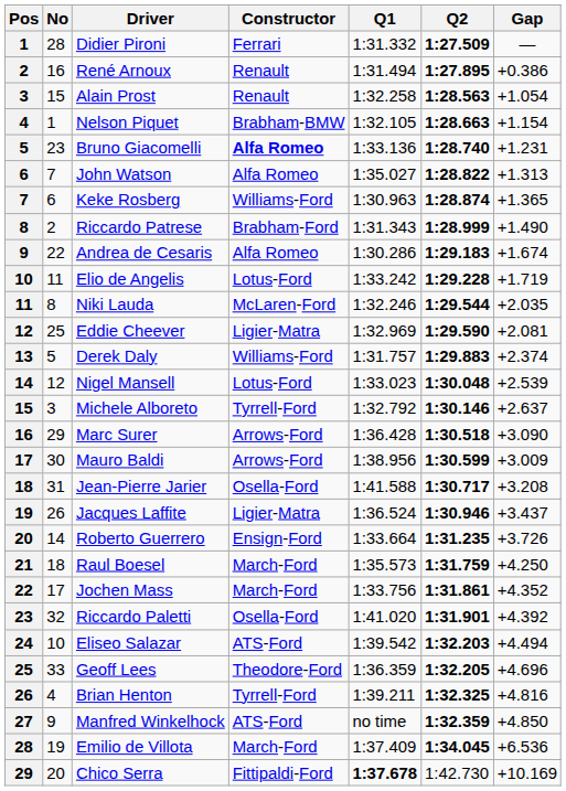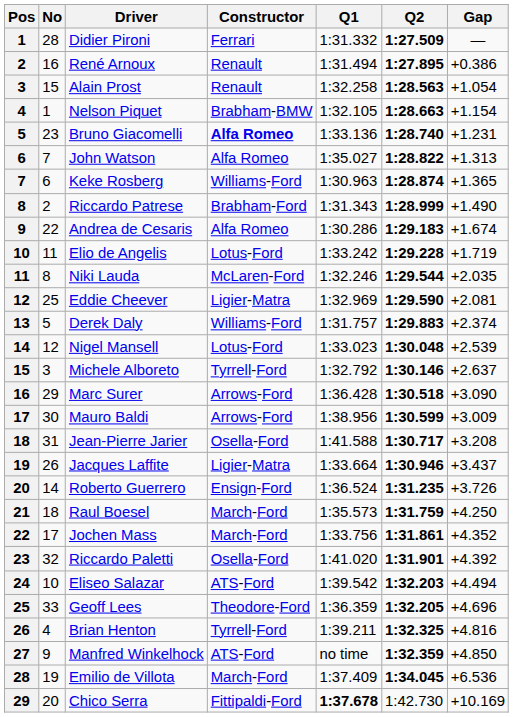 <table class="wikitable sortable" style="font-size:95%;">
 <tr>
 <th>Pos</th>
 <th>No</th>
 <th>Driver</th>
 <th>Constructor</th>
 <th>Q1</th>
 <th>Q2</th>
 <th>Gap</th>
 </tr>
 <tr>
 <th>1</th>
 <td>28</td>
 <td> <a href='#'>Didier Pironi</a></td>
 <td><a href='#'>Ferrari</a></td>
 <td>1:31.332</td>
 <td><strong>1:27.509</strong></td>
 <td align="center">—</td>
 </tr>
 <tr>
 <th>2</th>
 <td>16</td>
 <td> <a href='#'>René Arnoux</a></td>
 <td><a href='#'>Renault</a></td>
 <td>1:31.494</td>
 <td><strong>1:27.895</strong></td>
 <td>+0.386</td>
 </tr>
 <tr>
 <th>3</th>
 <td>15</td>
 <td> <a href='#'>Alain Prost</a></td>
 <td><a href='#'>Renault</a></td>
 <td>1:32.258</td>
 <td><strong>1:28.563</strong></td>
 <td>+1.054</td>
 </tr>
 <tr>
 <th>4</th>
 <td>1</td>
 <td> <a href='#'>Nelson Piquet</a></td>
 <td><a href='#'>Brabham</a>-<a href='#'>BMW</a></td>
 <td>1:32.105</td>
 <td><strong>1:28.663</strong></td>
 <td>+1.154</td>
 </tr>
 <tr>
 <th>5</th>
 <td>23</td>
 <td> <a href='#'>Bruno Giacomelli</a></td>
 <td><strong><a href='#'>Alfa Romeo</a></strong></td>
 <td>1:33.136</td>
 <td><strong>1:28.740</strong></td>
 <td>+1.231</td>
 </tr>
 <tr>
 <th>6</th>
 <td>7</td>
 <td> <a href='#'>John Watson</a></td>
 <td><a href='#'>Alfa Romeo</a></td>
 <td>1:35.027</td>
 <td><strong>1:28.822</strong></td>
 <td>+1.313</td>
 </tr>
 <tr>
 <th>7</th>
 <td>6</td>
 <td> <a href='#'>Keke Rosberg</a></td>
 <td><a href='#'>Williams</a>-<a href='#'>Ford</a></td>
 <td>1:30.963</td>
 <td><strong>1:28.874</strong></td>
 <td>+1.365</td>
 </tr>
 <tr>
 <th>8</th>
 <td>2</td>
 <td> <a href='#'>Riccardo Patrese</a></td>
 <td><a href='#'>Brabham</a>-<a href='#'>Ford</a></td>
 <td>1:31.343</td>
 <td><strong>1:28.999</strong></td>
 <td>+1.490</td>
 </tr>
 <tr>
 <th>9</th>
 <td>22</td>
 <td> <a href='#'>Andrea de Cesaris</a></td>
 <td><a href='#'>Alfa Romeo</a></td>
 <td>1:30.286</td>
 <td><strong>1:29.183</strong></td>
 <td>+1.674</td>
 </tr>
 <tr>
 <th>10</th>
 <td>11</td>
 <td> <a href='#'>Elio de Angelis</a></td>
 <td><a href='#'>Lotus</a>-<a href='#'>Ford</a></td>
 <td>1:33.242</td>
 <td><strong>1:29.228</strong></td>
 <td>+1.719</td>
 </tr>
 <tr>
 <th>11</th>
 <td>8</td>
 <td> <a href='#'>Niki Lauda</a></td>
 <td><a href='#'>McLaren</a>-<a href='#'>Ford</a></td>
 <td>1:32.246</td>
 <td><strong>1:29.544</strong></td>
 <td>+2.035</td>
 </tr>
 <tr>
 <th>12</th>
 <td>25</td>
 <td> <a href='#'>Eddie Cheever</a></td>
 <td><a href='#'>Ligier</a>-<a href='#'>Matra</a></td>
 <td>1:32.969</td>
 <td><strong>1:29.590</strong></td>
 <td>+2.081</td>
 </tr>
 <tr>
 <th>13</th>
 <td>5</td>
 <td> <a href='#'>Derek Daly</a></td>
 <td><a href='#'>Williams</a>-<a href='#'>Ford</a></td>
 <td>1:31.757</td>
 <td><strong>1:29.883</strong></td>
 <td>+2.374</td>
 </tr>
 <tr>
 <th>14</th>
 <td>12</td>
 <td> <a href='#'>Nigel Mansell</a></td>
 <td><a href='#'>Lotus</a>-<a href='#'>Ford</a></td>
 <td>1:33.023</td>
 <td><strong>1:30.048</strong></td>
 <td>+2.539</td>
 </tr>
 <tr>
 <th>15</th>
 <td>3</td>
 <td> <a href='#'>Michele Alboreto</a></td>
 <td><a href='#'>Tyrrell</a>-<a href='#'>Ford</a></td>
 <td>1:32.792</td>
 <td><strong>1:30.146</strong></td>
 <td>+2.637</td>
 </tr>
 <tr>
 <th>16</th>
 <td>29</td>
 <td> <a href='#'>Marc Surer</a></td>
 <td><a href='#'>Arrows</a>-<a href='#'>Ford</a></td>
 <td>1:36.428</td>
 <td><strong>1:30.518</strong></td>
 <td>+3.090</td>
 </tr>
 <tr>
 <th>17</th>
 <td>30</td>
 <td> <a href='#'>Mauro Baldi</a></td>
 <td><a href='#'>Arrows</a>-<a href='#'>Ford</a></td>
 <td>1:38.956</td>
 <td><strong>1:30.599</strong></td>
 <td>+3.009</td>
 </tr>
 <tr>
 <th>18</th>
 <td>31</td>
 <td> <a href='#'>Jean-Pierre Jarier</a></td>
 <td><a href='#'>Osella</a>-<a href='#'>Ford</a></td>
 <td>1:41.588</td>
 <td><strong>1:30.717</strong></td>
 <td>+3.208</td>
 </tr>
 <tr>
 <th>19</th>
 <td>26</td>
 <td> <a href='#'>Jacques Laffite</a></td>
 <td><a href='#'>Ligier</a>-<a href='#'>Matra</a></td>
-<td>1:36.524</td>
+<td>1:33.664</td>
 <td><strong>1:30.946</strong></td>
 <td>+3.437</td>
 </tr>
 <tr>
 <th>20</th>
 <td>14</td>
 <td> <a href='#'>Roberto Guerrero</a></td>
 <td><a href='#'>Ensign</a>-<a href='#'>Ford</a></td>
-<td>1:33.664</td>
+<td>1:36.524</td>
 <td><strong>1:31.235</strong></td>
 <td>+3.726</td>
 </tr>
 <tr>
 <th>21</th>
 <td>18</td>
 <td> <a href='#'>Raul Boesel</a></td>
 <td><a href='#'>March</a>-<a href='#'>Ford</a></td>
 <td>1:35.573</td>
 <td><strong>1:31.759</strong></td>
 <td>+4.250</td>
 </tr>
 <tr>
 <th>22</th>
 <td>17</td>
 <td> <a href='#'>Jochen Mass</a></td>
 <td><a href='#'>March</a>-<a href='#'>Ford</a></td>
 <td>1:33.756</td>
 <td><strong>1:31.861</strong></td>
 <td>+4.352</td>
 </tr>
 <tr>
 <th>23</th>
 <td>32</td>
 <td> <a href='#'>Riccardo Paletti</a></td>
 <td><a href='#'>Osella</a>-<a href='#'>Ford</a></td>
 <td>1:41.020</td>
 <td><strong>1:31.901</strong></td>
 <td>+4.392</td>
 </tr>
 <tr>
 <th>24</th>
 <td>10</td>
 <td> <a href='#'>Eliseo Salazar</a></td>
 <td><a href='#'>ATS</a>-<a href='#'>Ford</a></td>
 <td>1:39.542</td>
 <td><strong>1:32.203</strong></td>
 <td>+4.494</td>
 </tr>
 <tr>
 <th>25</th>
 <td>33</td>
 <td> <a href='#'>Geoff Lees</a></td>
 <td><a href='#'>Theodore</a>-<a href='#'>Ford</a></td>
 <td>1:36.359</td>
 <td><strong>1:32.205</strong></td>
 <td>+4.696</td>
 </tr>
 <tr>
 <th>26</th>
 <td>4</td>
 <td> <a href='#'>Brian Henton</a></td>
 <td><a href='#'>Tyrrell</a>-<a href='#'>Ford</a></td>
 <td>1:39.211</td>
 <td><strong>1:32.325</strong></td>
 <td>+4.816</td>
 </tr>
 <tr>
 <th>27</th>
 <td>9</td>
 <td> <a href='#'>Manfred Winkelhock</a></td>
 <td><a href='#'>ATS</a>-<a href='#'>Ford</a></td>
 <td>no time</td>
 <td><strong>1:32.359</strong></td>
 <td>+4.850</td>
 </tr>
 <tr>
 <th>28</th>
 <td>19</td>
 <td> <a href='#'>Emilio de Villota</a></td>
 <td><a href='#'>March</a>-<a href='#'>Ford</a></td>
 <td>1:37.409</td>
 <td><strong>1:34.045</strong></td>
 <td>+6.536</td>
 </tr>
 <tr>
 <th>29</th>
 <td>20</td>
 <td> <a href='#'>Chico Serra</a></td>
 <td><a href='#'>Fittipaldi</a>-<a href='#'>Ford</a></td>
 <td><strong>1:37.678</strong></td>
 <td>1:42.730</td>
 <td>+10.169</td>
 </tr>
 </table>
